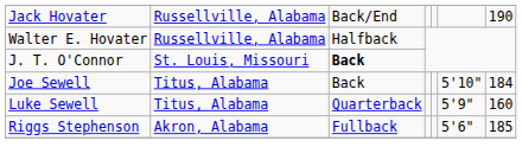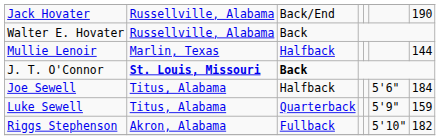 <table class="wikitable">
 <tr>
 </tr>
 <tr>
 <td><a href='#'>Jack Hovater</a></td>
 <td><a href='#'>Russellville, Alabama</a></td>
 <td>Back/End</td>
 <td></td>
 <td></td>
 <td></td>
 <td>190</td>
 </tr>
 <tr>
 <td>Walter E. Hovater</td>
 <td><a href='#'>Russellville, Alabama</a></td>
-<td>Halfback</td>
+<td>Back</td>
+</tr>
+<tr>
+<td><a href='#'>Mullie Lenoir</a></td>
+<td><a href='#'>Marlin, Texas</a></td>
+<td><a href='#'>Halfback</a></td>
+<td></td>
+<td></td>
+<td></td>
+<td>144</td>
 </tr>
 <tr>
 <td>J. T. O'Connor</td>
-<td><a href='#'>St. Louis, Missouri</a></td>
+<td><strong><a href='#'>St. Louis, Missouri</a></strong></td>
 <td><strong>Back</strong></td>
 </tr>
 <tr>
 <td><a href='#'>Joe Sewell</a></td>
 <td><a href='#'>Titus, Alabama</a></td>
-<td>Back</td>
+<td>Halfback</td>
 <td></td>
 <td></td>
-<td>5'10"</td>
+<td>5'6"</td>
 <td>184</td>
 </tr>
 <tr>
 <td><a href='#'>Luke Sewell</a></td>
 <td><a href='#'>Titus, Alabama</a></td>
 <td><a href='#'>Quarterback</a></td>
 <td></td>
 <td></td>
 <td>5'9"</td>
-<td>160</td>
+<td>159</td>
 </tr>
 <tr>
 <td><a href='#'>Riggs Stephenson</a></td>
 <td><a href='#'>Akron, Alabama</a></td>
 <td><a href='#'>Fullback</a></td>
 <td></td>
 <td></td>
-<td>5'6"</td>
-<td>185</td>
+<td>5'10"</td>
+<td>182</td>
 </tr>
 <tr>
 </tr>
 </table>
